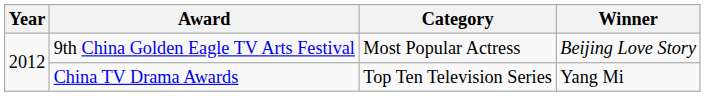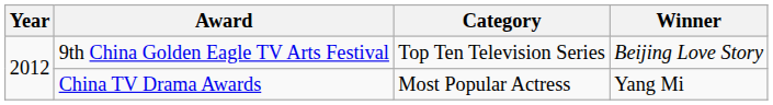 <table class="wikitable">
 <tr>
 <th>Year</th>
 <th>Award</th>
 <th>Category</th>
 <th>Winner</th>
 </tr>
 <tr>
 <td rowspan=2>2012</td>
 <td>9th <a href='#'>China Golden Eagle TV Arts Festival</a></td>
-<td>Most Popular Actress</td>
+<td>Top Ten Television Series</td>
 <td><em>Beijing Love Story</em></td>
 </tr>
 <tr>
 <td><a href='#'>China TV Drama Awards</a></td>
-<td>Top Ten Television Series</td>
+<td>Most Popular Actress</td>
 <td>Yang Mi</td>
 </tr>
 </table>
